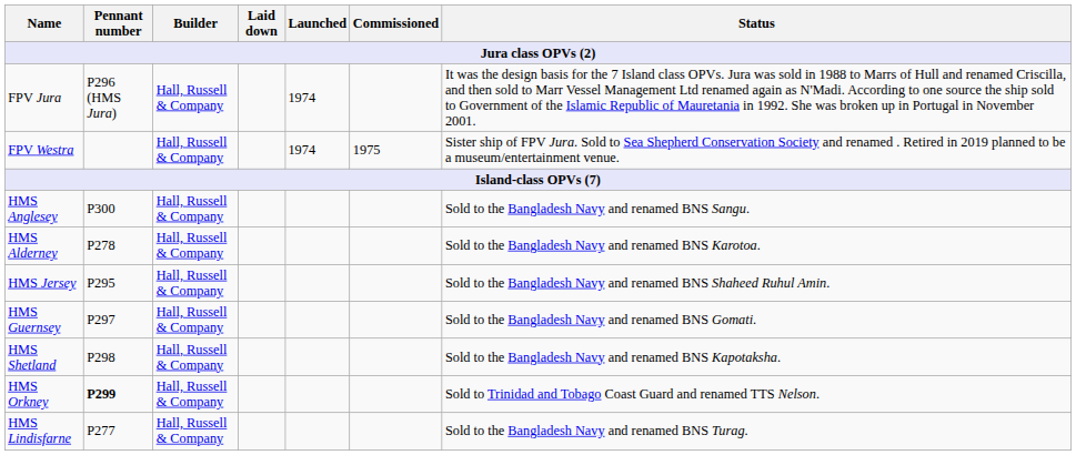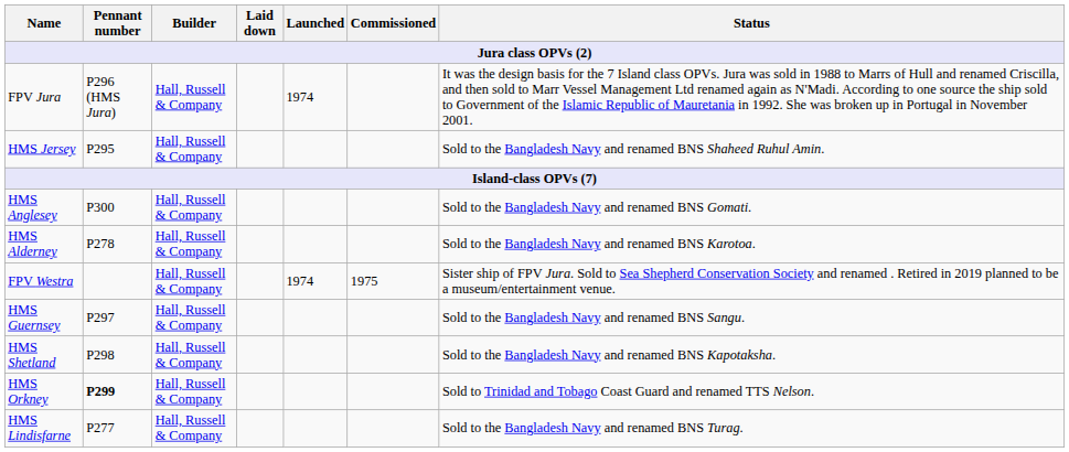 <table class="wikitable">
 <tr>
 <th>Name</th>
 <th>Pennant number</th>
 <th>Builder</th>
 <th>Laid down</th>
 <th>Launched</th>
 <th>Commissioned</th>
 <th>Status</th>
 </tr>
 <tr>
 <th colspan="7" style="background: lavender;">Jura class OPVs (2)</th>
 </tr>
 <tr>
 <td>FPV <em>Jura</em></td>
 <td>P296 (HMS <em>Jura</em>)</td>
 <td><a href='#'>Hall, Russell & Company</a></td>
 <td></td>
 <td>1974</td>
 <td></td>
 <td>It was the design basis for the 7 Island class OPVs. Jura was sold in 1988 to  Marrs of Hull and renamed Criscilla, and then sold to Marr Vessel Management Ltd renamed again as N'Madi. According to one source the ship sold to Government of the <a href='#'>Islamic Republic of Mauretania</a> in 1992. She was broken up in Portugal in November 2001.</td>
 </tr>
 <tr>
-<td><a href='#'>FPV <em>Westra</em></a></td>
-<td></td>
+<td><a href='#'>HMS <em>Jersey</em></a></td>
+<td>P295</td>
 <td><a href='#'>Hall, Russell & Company</a></td>
 <td></td>
-<td>1974</td>
-<td>1975</td>
-<td>Sister ship of FPV <em>Jura</em>. Sold to <a href='#'>Sea Shepherd Conservation Society</a> and renamed . Retired in 2019 planned to be a museum/entertainment venue.</td>
+<td></td>
+<td></td>
+<td>Sold to the <a href='#'>Bangladesh Navy</a> and renamed BNS <em>Shaheed Ruhul Amin</em>.</td>
 </tr>
 <tr>
 <th colspan="7" style="background: lavender;">Island-class OPVs (7)</th>
 </tr>
 <tr>
 <td><a href='#'>HMS <em>Anglesey</em></a></td>
 <td>P300</td>
 <td><a href='#'>Hall, Russell & Company</a></td>
 <td></td>
 <td></td>
 <td></td>
-<td>Sold to the <a href='#'>Bangladesh Navy</a> and renamed BNS <em>Sangu</em>.</td>
+<td>Sold to the <a href='#'>Bangladesh Navy</a> and renamed BNS <em>Gomati</em>.</td>
 </tr>
 <tr>
 <td><a href='#'>HMS <em>Alderney</em></a></td>
 <td>P278</td>
 <td><a href='#'>Hall, Russell & Company</a></td>
 <td></td>
 <td></td>
 <td></td>
 <td>Sold to the <a href='#'>Bangladesh Navy</a> and renamed BNS <em>Karotoa</em>.</td>
 </tr>
 <tr>
-<td><a href='#'>HMS <em>Jersey</em></a></td>
-<td>P295</td>
+<td><a href='#'>FPV <em>Westra</em></a></td>
+<td></td>
 <td><a href='#'>Hall, Russell & Company</a></td>
 <td></td>
-<td></td>
-<td></td>
-<td>Sold to the <a href='#'>Bangladesh Navy</a> and renamed BNS <em>Shaheed Ruhul Amin</em>.</td>
+<td>1974</td>
+<td>1975</td>
+<td>Sister ship of FPV <em>Jura</em>. Sold to <a href='#'>Sea Shepherd Conservation Society</a> and renamed . Retired in 2019 planned to be a museum/entertainment venue.</td>
 </tr>
 <tr>
 <td><a href='#'>HMS <em>Guernsey</em></a></td>
 <td>P297</td>
 <td><a href='#'>Hall, Russell & Company</a></td>
 <td></td>
 <td></td>
 <td></td>
-<td>Sold to the <a href='#'>Bangladesh Navy</a> and renamed BNS <em>Gomati</em>.</td>
+<td>Sold to the <a href='#'>Bangladesh Navy</a> and renamed BNS <em>Sangu</em>.</td>
 </tr>
 <tr>
 <td><a href='#'>HMS <em>Shetland</em></a></td>
 <td>P298</td>
 <td><a href='#'>Hall, Russell & Company</a></td>
 <td></td>
 <td></td>
 <td></td>
 <td>Sold to the <a href='#'>Bangladesh Navy</a> and renamed BNS <em>Kapotaksha</em>.</td>
 </tr>
 <tr>
 <td><a href='#'>HMS <em>Orkney</em></a></td>
 <td><strong>P299</strong></td>
 <td><a href='#'>Hall, Russell & Company</a></td>
 <td></td>
 <td></td>
 <td></td>
 <td>Sold to <a href='#'>Trinidad and Tobago</a> Coast Guard and renamed TTS <em>Nelson</em>.</td>
 </tr>
 <tr>
 <td><a href='#'>HMS <em>Lindisfarne</em></a></td>
 <td>P277</td>
 <td><a href='#'>Hall, Russell & Company</a></td>
 <td></td>
 <td></td>
 <td></td>
 <td>Sold to the <a href='#'>Bangladesh Navy</a> and renamed BNS <em>Turag</em>.</td>
 </tr>
 </table>
